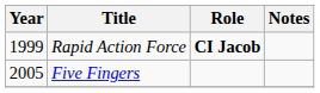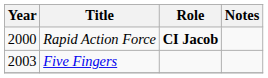 <table class="wikitable sortable">
 <tr>
 <th>Year</th>
 <th>Title</th>
 <th>Role</th>
 <th class="unsortable">Notes</th>
 </tr>
 <tr>
-<td>1999</td>
+<td>2000</td>
 <td><em>Rapid Action Force</em></td>
 <td><strong>CI Jacob</strong></td>
 <td></td>
 </tr>
 <tr>
-<td>2005</td>
+<td>2003</td>
 <td><em><a href='#'>Five Fingers</a></em></td>
 <td></td>
 <td></td>
 </tr>
 <tr>
 </tr>
 </table>
